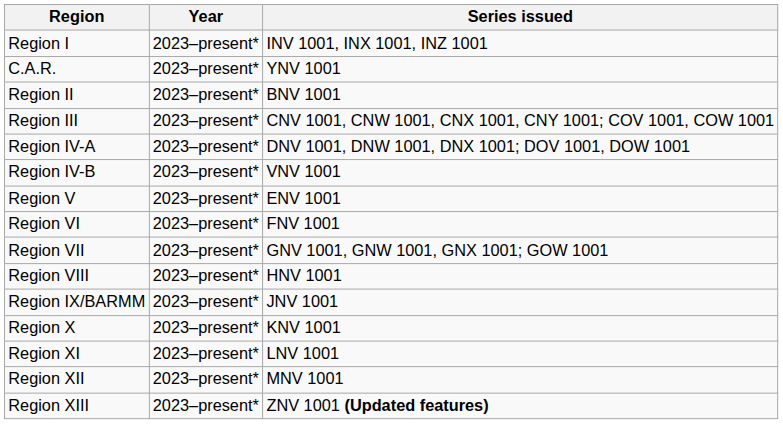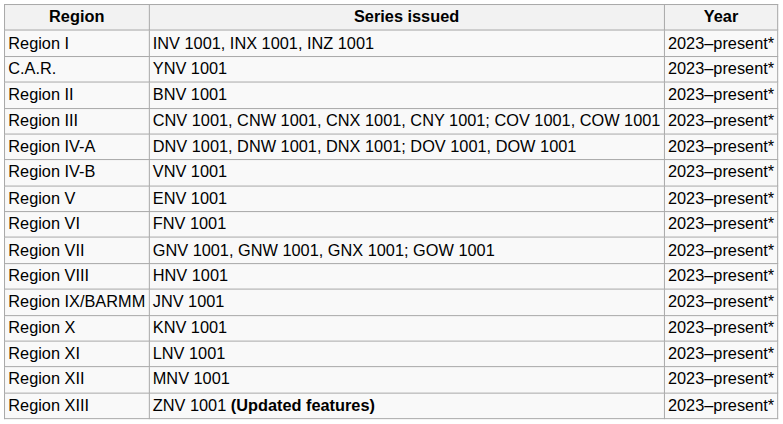 <table class="wikitable">
 <tr>
 <th>Region</th>
+<th>Series issued</th>
 <th>Year</th>
-<th>Series issued</th>
 </tr>
 <tr>
 <td rowspan="1">Region I</td>
+<td>INV 1001, INX 1001, INZ 1001</td>
 <td>2023–present*</td>
-<td>INV 1001, INX 1001, INZ 1001</td>
 </tr>
 <tr>
 <td rowspan="1">C.A.R.</td>
+<td>YNV 1001</td>
 <td>2023–present*</td>
-<td>YNV 1001</td>
 </tr>
 <tr>
 <td rowspan="1">Region II</td>
+<td>BNV 1001</td>
 <td>2023–present*</td>
-<td>BNV 1001</td>
 </tr>
 <tr>
 <td rowspan="1">Region III</td>
+<td>CNV 1001, CNW 1001, CNX 1001, CNY 1001; COV 1001, COW 1001</td>
 <td>2023–present*</td>
-<td>CNV 1001, CNW 1001, CNX 1001, CNY 1001; COV 1001, COW 1001</td>
 </tr>
 <tr>
 <td rowspan="1">Region IV-A</td>
+<td>DNV 1001, DNW 1001, DNX 1001; DOV 1001, DOW 1001</td>
 <td>2023–present*</td>
-<td>DNV 1001, DNW 1001, DNX 1001; DOV 1001, DOW 1001</td>
 </tr>
 <tr>
 <td rowspan="1">Region IV-B</td>
+<td>VNV 1001</td>
 <td>2023–present*</td>
-<td>VNV 1001</td>
 </tr>
 <tr>
 <td rowspan="1">Region V</td>
+<td>ENV 1001</td>
 <td>2023–present*</td>
-<td>ENV 1001</td>
 </tr>
 <tr>
 <td rowspan="1">Region VI</td>
+<td>FNV 1001</td>
 <td>2023–present*</td>
-<td>FNV 1001</td>
 </tr>
 <tr>
 <td rowspan="1">Region VII</td>
+<td>GNV 1001, GNW 1001, GNX 1001; GOW 1001</td>
 <td>2023–present*</td>
-<td>GNV 1001, GNW 1001, GNX 1001; GOW 1001</td>
 </tr>
 <tr>
 <td rowspan="1">Region VIII</td>
+<td>HNV 1001</td>
 <td>2023–present*</td>
-<td>HNV 1001</td>
 </tr>
 <tr>
 <td rowspan="1">Region IX/BARMM</td>
+<td>JNV 1001</td>
 <td>2023–present*</td>
-<td>JNV 1001</td>
 </tr>
 <tr>
 <td rowspan="1">Region X</td>
+<td>KNV 1001</td>
 <td>2023–present*</td>
-<td>KNV 1001</td>
 </tr>
 <tr>
 <td rowspan="1">Region XI</td>
+<td>LNV 1001</td>
 <td>2023–present*</td>
-<td>LNV 1001</td>
 </tr>
 <tr>
 <td rowspan="1">Region XII</td>
+<td>MNV 1001</td>
 <td>2023–present*</td>
-<td>MNV 1001</td>
 </tr>
 <tr>
 <td rowspan="1">Region XIII</td>
+<td>ZNV 1001 <strong>(Updated features)</strong></td>
 <td>2023–present*</td>
-<td>ZNV 1001 <strong>(Updated features)</strong></td>
 </tr>
 </table>
